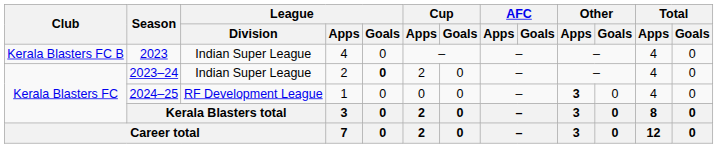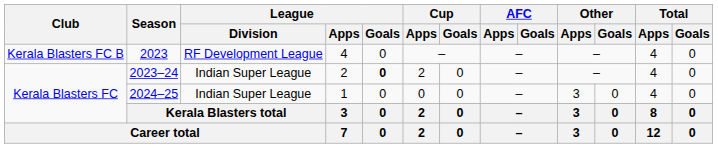 <table class="wikitable" style="text-align:center">
 <tr>
 <th rowspan="2">Club</th>
 <th rowspan="2">Season</th>
 <th colspan="3">League</th>
 <th colspan="2">Cup</th>
 <th colspan="2"><a href='#'>AFC</a></th>
 <th colspan="2">Other</th>
 <th colspan="2">Total</th>
 </tr>
 <tr>
 <th>Division</th>
 <th>Apps</th>
 <th>Goals</th>
 <th>Apps</th>
 <th>Goals</th>
 <th>Apps</th>
 <th>Goals</th>
 <th>Apps</th>
 <th>Goals</th>
 <th>Apps</th>
 <th>Goals</th>
 </tr>
 <tr>
 <td rowspan="1"><a href='#'>Kerala Blasters FC B</a></td>
 <td><a href='#'>2023</a></td>
-<td>Indian Super League</td>
+<td><a href='#'>RF Development League</a></td>
 <td>4</td>
 <td>0</td>
 <td colspan="2">–</td>
 <td colspan="2">–</td>
 <td colspan="2">–</td>
 <td>4</td>
 <td>0</td>
 </tr>
 <tr>
 <td rowspan="3"><a href='#'>Kerala Blasters FC</a></td>
 <td><a href='#'>2023–24</a></td>
 <td>Indian Super League</td>
 <td>2</td>
 <td><strong>0</strong></td>
 <td>2</td>
 <td>0</td>
 <td colspan="2">–</td>
 <td colspan="2">–</td>
 <td>4</td>
 <td>0</td>
 </tr>
 <tr>
 <td><a href='#'>2024–25</a></td>
-<td><a href='#'>RF Development League</a></td>
+<td>Indian Super League</td>
 <td>1</td>
 <td>0</td>
 <td>0</td>
 <td>0</td>
 <td colspan="2">–</td>
-<td><strong>3</strong></td>
+<td>3</td>
 <td>0</td>
 <td>4</td>
 <td>0</td>
 </tr>
 <tr>
 <th colspan="2">Kerala Blasters total</th>
 <th>3</th>
 <th>0</th>
 <th>2</th>
 <th>0</th>
 <th colspan="2">–</th>
 <th>3</th>
 <th>0</th>
 <th>8</th>
 <th>0</th>
 </tr>
 <tr>
 <th colspan="3">Career total</th>
 <th>7</th>
 <th>0</th>
 <th>2</th>
 <th>0</th>
 <th colspan="2">–</th>
 <th>3</th>
 <th>0</th>
 <th>12</th>
 <th>0</th>
 </tr>
 </table>
